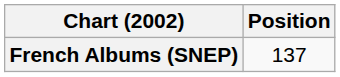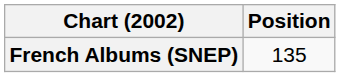 <table class="wikitable plainrowheaders">
 <tr>
 <th>Chart (2002)</th>
 <th>Position</th>
 </tr>
 <tr>
 <th scope="row">French Albums (SNEP)</th>
-<td style="text-align:center;">137</td>
+<td style="text-align:center;">135</td>
 </tr>
 </table>
